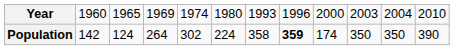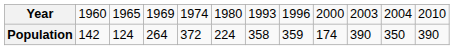 <table class="wikitable">
 <tr>
 <th>Year</th>
 <td>1960</td>
 <td>1965</td>
 <td>1969</td>
 <td>1974</td>
 <td>1980</td>
 <td>1993</td>
 <td>1996</td>
 <td>2000</td>
 <td>2003</td>
 <td>2004</td>
 <td>2010</td>
 </tr>
 <tr>
 <th>Population</th>
 <td>142</td>
 <td>124</td>
 <td>264</td>
-<td>302</td>
+<td>372</td>
 <td>224</td>
 <td>358</td>
-<td><strong>359</strong></td>
+<td>359</td>
 <td>174</td>
-<td>350</td>
+<td>390</td>
 <td>350</td>
 <td>390</td>
 </tr>
 </table>
